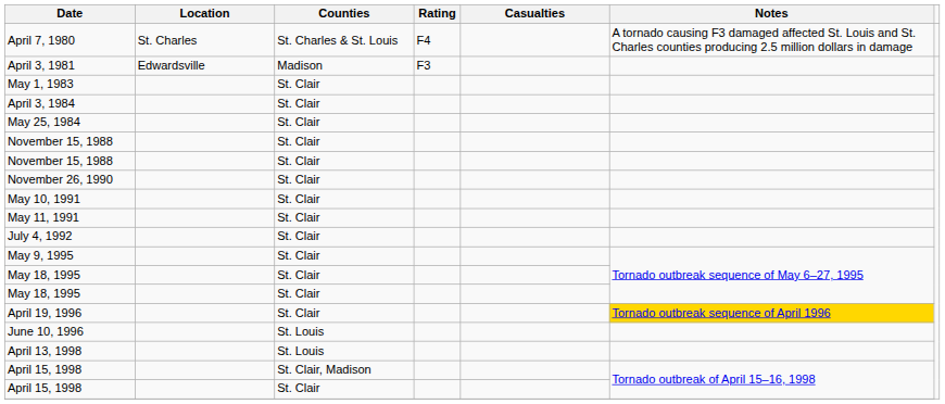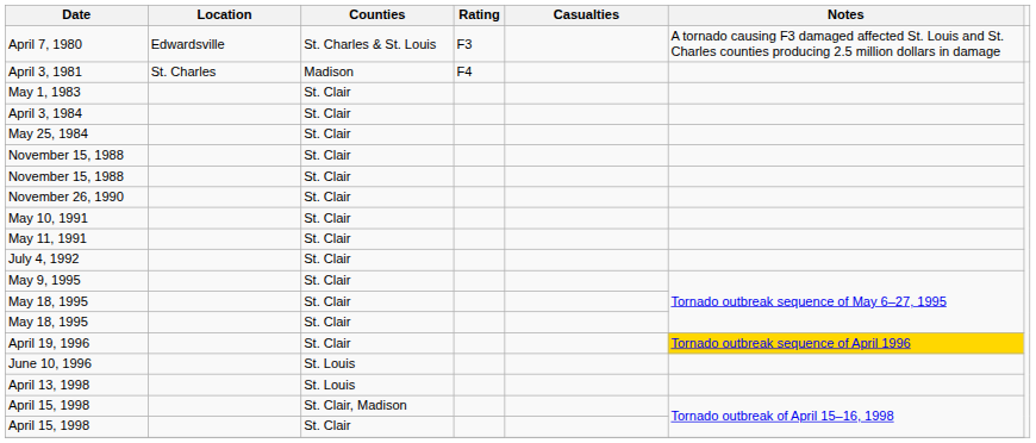 <table class="wikitable" |>
 <tr>
 <th width=14%>Date</th>
 <th width=15%>Location</th>
 <th width=15%>Counties</th>
 <th width=5%>Rating</th>
 <th width=16%>Casualties</th>
 <th width=35%>Notes</th>
 </tr>
 <tr>
 <td>April 7, 1980</td>
-<td>St. Charles</td>
+<td>Edwardsville</td>
 <td>St. Charles & St. Louis</td>
-<td>F4</td>
+<td>F3</td>
 <td></td>
 <td>A tornado causing F3 damaged affected St. Louis and St. Charles counties producing 2.5 million dollars in damage</td>
 <td></td>
 </tr>
 <tr>
 <td>April 3, 1981</td>
-<td>Edwardsville</td>
+<td>St. Charles</td>
 <td>Madison</td>
-<td>F3</td>
+<td>F4</td>
 <td></td>
 <td></td>
 </tr>
 <tr>
 <td>May 1, 1983</td>
 <td></td>
 <td>St. Clair</td>
 <td></td>
 <td></td>
 <td></td>
 </tr>
 <tr>
 <td>April 3, 1984</td>
 <td></td>
 <td>St. Clair</td>
 <td></td>
 <td></td>
 <td></td>
 </tr>
 <tr>
 <td>May 25, 1984</td>
 <td></td>
 <td>St. Clair</td>
 <td></td>
 <td></td>
 <td></td>
 </tr>
 <tr>
 <td>November 15, 1988</td>
 <td></td>
 <td>St. Clair</td>
 <td></td>
 <td></td>
 <td></td>
 </tr>
 <tr>
 <td>November 15, 1988</td>
 <td></td>
 <td>St. Clair</td>
 <td></td>
 <td></td>
 <td></td>
 </tr>
 <tr>
 <td>November 26, 1990</td>
 <td></td>
 <td>St. Clair</td>
 <td></td>
 <td></td>
 <td></td>
 </tr>
 <tr>
 <td>May 10, 1991</td>
 <td></td>
 <td>St. Clair</td>
 <td></td>
 <td></td>
 <td></td>
 </tr>
 <tr>
 <td>May 11, 1991</td>
 <td></td>
 <td>St. Clair</td>
 <td></td>
 <td></td>
 <td></td>
 </tr>
 <tr>
 <td>July 4, 1992</td>
 <td></td>
 <td>St. Clair</td>
 <td></td>
 <td></td>
 <td></td>
 </tr>
 <tr>
 <td>May 9, 1995</td>
 <td></td>
 <td>St. Clair</td>
 <td></td>
 <td></td>
 <td rowspan=3><a href='#'>Tornado outbreak sequence of May 6–27, 1995</a></td>
 </tr>
 <tr>
 <td>May 18, 1995</td>
 <td></td>
 <td>St. Clair</td>
 <td></td>
 <td></td>
 </tr>
 <tr>
 <td>May 18, 1995</td>
 <td></td>
 <td>St. Clair</td>
 <td></td>
 <td></td>
 </tr>
 <tr>
 <td>April 19, 1996</td>
 <td></td>
 <td>St. Clair</td>
 <td></td>
 <td></td>
 <td style="background: gold;"><a href='#'>Tornado outbreak sequence of April 1996</a></td>
 </tr>
 <tr>
 <td>June 10, 1996</td>
 <td></td>
 <td>St. Louis</td>
 <td></td>
 <td></td>
 <td></td>
 </tr>
 <tr>
 <td>April 13, 1998</td>
 <td></td>
 <td>St. Louis</td>
 <td></td>
 <td></td>
 <td></td>
 </tr>
 <tr>
 <td>April 15, 1998</td>
 <td></td>
 <td>St. Clair, Madison</td>
 <td></td>
 <td></td>
 <td rowspan=2><a href='#'>Tornado outbreak of April 15–16, 1998</a></td>
 </tr>
 <tr>
 <td>April 15, 1998</td>
 <td></td>
 <td>St. Clair</td>
 <td></td>
 <td></td>
 </tr>
 <tr>
 </tr>
 </table>
